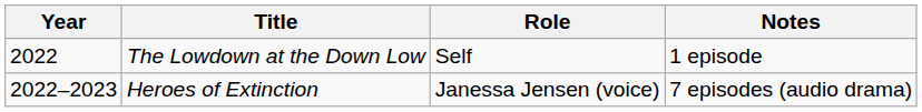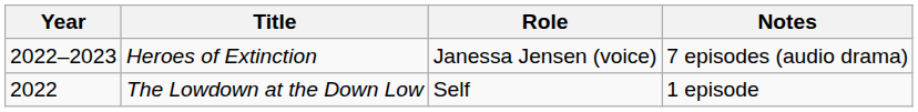 <table class="wikitable sortable">
 <tr>
 <th>Year</th>
 <th>Title</th>
 <th>Role</th>
 <th>Notes</th>
 </tr>
 <tr>
+<td>2022–2023</td>
+<td><em>Heroes of Extinction</em></td>
+<td>Janessa Jensen (voice)</td>
+<td>7 episodes (audio drama)</td>
+</tr>
+<tr>
 <td>2022</td>
 <td><em>The Lowdown at the Down Low</em></td>
 <td>Self</td>
 <td>1 episode</td>
 </tr>
-<tr>
-<td>2022–2023</td>
-<td><em>Heroes of Extinction</em></td>
-<td>Janessa Jensen (voice)</td>
-<td>7 episodes (audio drama)</td>
-</tr>
 </table>
